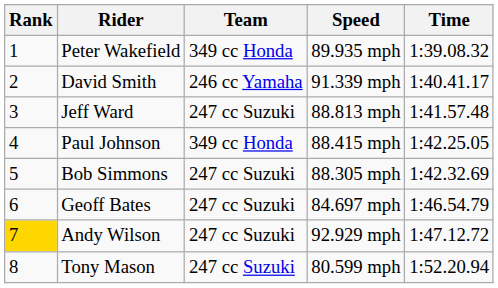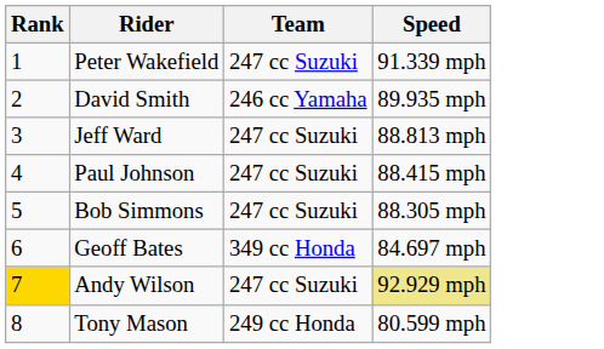 <table class="wikitable" style="font-size: 95%;">
 <tr style="background:#efefef;">
 <th>Rank</th>
 <th>Rider</th>
 <th>Team</th>
 <th>Speed</th>
-<th>Time</th>
 </tr>
 <tr>
 <td>1</td>
 <td> Peter Wakefield</td>
-<td>349 cc <a href='#'>Honda</a></td>
-<td>89.935 mph</td>
-<td>1:39.08.32</td>
+<td>247 cc <a href='#'>Suzuki</a></td>
+<td>91.339 mph</td>
 </tr>
 <tr>
 <td>2</td>
 <td>  David Smith</td>
 <td>246 cc <a href='#'>Yamaha</a></td>
-<td>91.339 mph</td>
-<td>1:40.41.17</td>
+<td>89.935 mph</td>
 </tr>
 <tr>
 <td>3</td>
 <td>  Jeff Ward</td>
 <td>247 cc Suzuki</td>
 <td>88.813 mph</td>
-<td>1:41.57.48</td>
 </tr>
 <tr>
 <td>4</td>
 <td>  Paul Johnson</td>
-<td>349 cc <a href='#'>Honda</a></td>
+<td>247 cc Suzuki</td>
 <td>88.415 mph</td>
-<td>1:42.25.05</td>
 </tr>
 <tr>
 <td>5</td>
 <td> Bob Simmons</td>
 <td>247 cc Suzuki</td>
 <td>88.305 mph</td>
-<td>1:42.32.69</td>
 </tr>
 <tr>
 <td>6</td>
 <td> Geoff Bates</td>
-<td>247 cc Suzuki</td>
+<td>349 cc <a href='#'>Honda</a></td>
 <td>84.697 mph</td>
-<td>1:46.54.79</td>
 </tr>
 <tr>
 <td style="background: gold;">7</td>
 <td> Andy Wilson</td>
 <td>247 cc Suzuki</td>
-<td>92.929 mph</td>
-<td>1:47.12.72</td>
+<td style="background: khaki;">92.929 mph</td>
 </tr>
 <tr>
 <td>8</td>
 <td> Tony Mason</td>
-<td>247 cc <a href='#'>Suzuki</a></td>
+<td>249 cc Honda</td>
 <td>80.599 mph</td>
-<td>1:52.20.94</td>
 </tr>
 </table>
